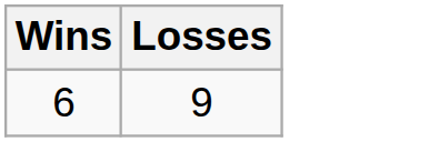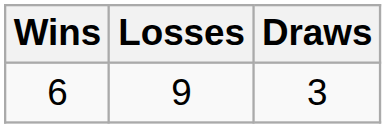 <table class="wikitable">
 <tr>
 <th>Wins</th>
 <th>Losses</th>
+<th>Draws</th>
 </tr>
 <tr>
 <td align=center>6</td>
 <td align=center>9</td>
+<td align=center>3</td>
 </tr>
 </table>
